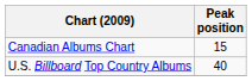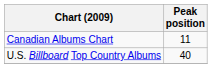 <table class="wikitable" style="text-align:center;">
 <tr>
 <th>Chart (2009)</th>
 <th>Peak<br>position</th>
 </tr>
 <tr>
 <td align="left"><a href='#'>Canadian Albums Chart</a></td>
-<td>15</td>
+<td>11</td>
 </tr>
 <tr>
 <td align="left">U.S. <em><a href='#'>Billboard</a></em> <a href='#'>Top Country Albums</a></td>
 <td>40</td>
 </tr>
 <tr>
 </tr>
 </table>
